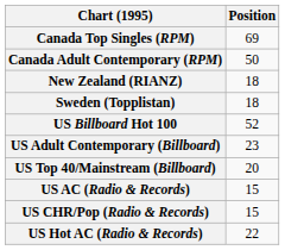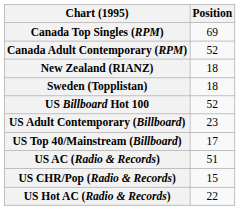 <table class="wikitable sortable plainrowheaders" style="text-align:center">
 <tr>
 <th scope="col">Chart (1995)</th>
 <th scope="col">Position</th>
 </tr>
 <tr>
 <th scope="row">Canada Top Singles (<em>RPM</em>)</th>
 <td>69</td>
 </tr>
 <tr>
 <th scope="row">Canada Adult Contemporary (<em>RPM</em>)</th>
-<td>50</td>
+<td>52</td>
 </tr>
 <tr>
 <th scope="row">New Zealand (RIANZ)</th>
 <td>18</td>
 </tr>
 <tr>
 <th scope="row">Sweden (Topplistan)</th>
 <td>18</td>
 </tr>
 <tr>
 <th scope="row">US <em>Billboard</em> Hot 100</th>
 <td>52</td>
 </tr>
 <tr>
 <th scope="row">US Adult Contemporary (<em>Billboard</em>)</th>
 <td>23</td>
 </tr>
 <tr>
 <th scope="row">US Top 40/Mainstream (<em>Billboard</em>)</th>
-<td>20</td>
+<td>17</td>
 </tr>
 <tr>
 <th scope="row">US AC (<em>Radio & Records</em>)</th>
-<td>15</td>
+<td>51</td>
 </tr>
 <tr>
 <th scope="row">US CHR/Pop (<em>Radio & Records</em>)</th>
 <td>15</td>
 </tr>
 <tr>
 <th scope="row">US Hot AC (<em>Radio & Records</em>)</th>
 <td>22</td>
 </tr>
 </table>
